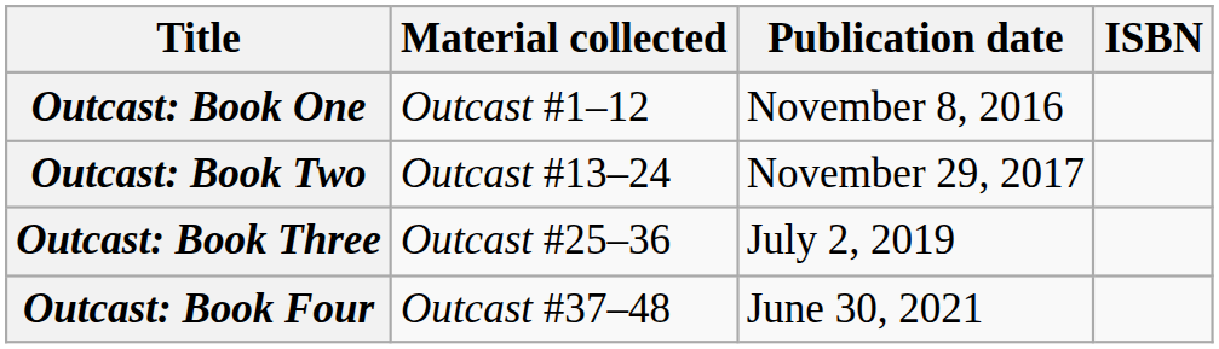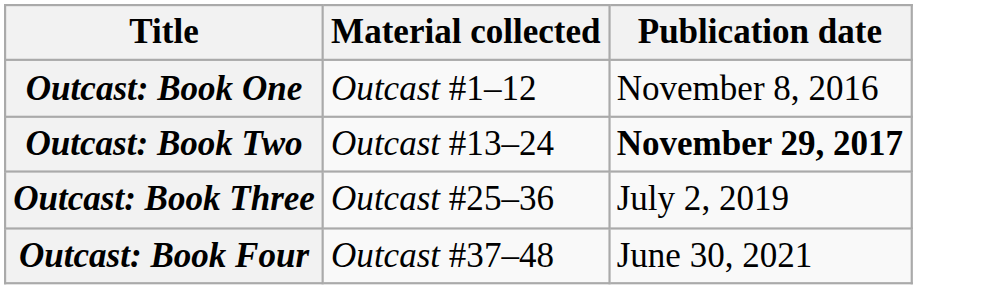 <table class="wikitable">
 <tr>
 <th scope="col">Title</th>
 <th scope="col">Material collected</th>
 <th scope="col">Publication date</th>
-<th scope="col">ISBN</th>
 </tr>
 <tr>
 <th scope="row"><em>Outcast: Book One</em></th>
 <td><em>Outcast</em> #1–12</td>
 <td>November 8, 2016</td>
-<td></td>
 </tr>
 <tr>
 <th scope="row"><em>Outcast: Book Two</em></th>
 <td><em>Outcast</em> #13–24</td>
-<td>November 29, 2017</td>
-<td></td>
+<td><strong>November 29, 2017</strong></td>
 </tr>
 <tr>
 <th scope="row"><em>Outcast: Book Three</em></th>
 <td><em>Outcast</em> #25–36</td>
 <td>July 2, 2019</td>
-<td></td>
 </tr>
 <tr>
 <th scope="row"><em>Outcast: Book Four</em></th>
 <td><em>Outcast</em> #37–48</td>
 <td>June 30, 2021</td>
-<td></td>
 </tr>
 </table>
